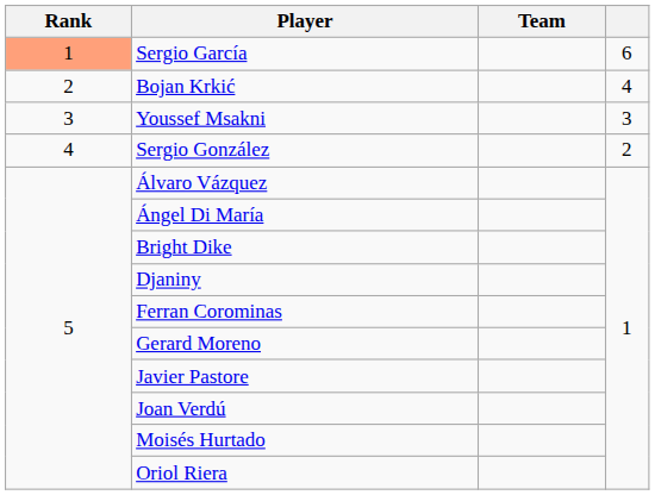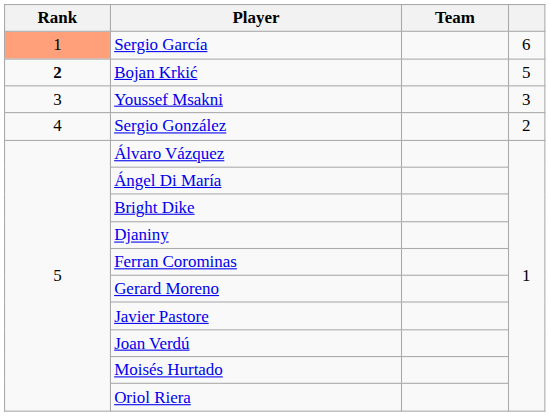 <table class="wikitable" style="font-size:99%; text-align:center;" width="40%">
 <tr>
 <th>Rank</th>
 <th>Player</th>
 <th>Team</th>
 <th></th>
 </tr>
 <tr>
 <td style="background: lightsalmon;">1</td>
 <td align="left"><a href='#'>Sergio García</a></td>
 <td align="left"></td>
 <td>6</td>
 </tr>
 <tr>
-<td>2</td>
+<td><strong>2</strong></td>
 <td align="left"><a href='#'>Bojan Krkić</a></td>
 <td align="left"></td>
-<td>4</td>
+<td>5</td>
 </tr>
 <tr>
 <td>3</td>
 <td align="left"><a href='#'>Youssef Msakni</a></td>
 <td align="left"></td>
 <td>3</td>
 </tr>
 <tr>
 <td>4</td>
 <td align="left"><a href='#'>Sergio González</a></td>
 <td align="left"></td>
 <td>2</td>
 </tr>
 <tr>
 <td rowspan="10">5</td>
 <td align="left"><a href='#'>Álvaro Vázquez</a></td>
 <td align="left"></td>
 <td rowspan="10">1</td>
 </tr>
 <tr>
 <td align="left"><a href='#'>Ángel Di María</a></td>
 <td align="left"></td>
 </tr>
 <tr>
 <td align="left"><a href='#'>Bright Dike</a></td>
 <td align="left"></td>
 </tr>
 <tr>
 <td align="left"><a href='#'>Djaniny</a></td>
 <td align="left"></td>
 </tr>
 <tr>
 <td align="left"><a href='#'>Ferran Corominas</a></td>
 <td align="left"></td>
 </tr>
 <tr>
 <td align="left"><a href='#'>Gerard Moreno</a></td>
 <td align="left"></td>
 </tr>
 <tr>
 <td align="left"><a href='#'>Javier Pastore</a></td>
 <td align="left"></td>
 </tr>
 <tr>
 <td align="left"><a href='#'>Joan Verdú</a></td>
 <td align="left"></td>
 </tr>
 <tr>
 <td align="left"><a href='#'>Moisés Hurtado</a></td>
 <td align="left"></td>
 </tr>
 <tr>
 <td align="left"><a href='#'>Oriol Riera</a></td>
 <td align="left"></td>
 </tr>
 </table>
